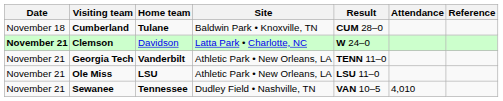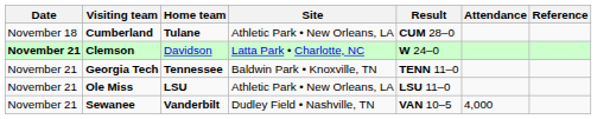 <table class="wikitable" style="font-size:95%;">
 <tr>
 <th>Date</th>
 <th>Visiting team</th>
 <th>Home team</th>
 <th>Site</th>
 <th>Result</th>
 <th>Attendance</th>
 <th class="unsortable">Reference</th>
 </tr>
 <tr bgcolor=>
 <td>November 18</td>
 <td><strong>Cumberland</strong></td>
 <td><strong>Tulane</strong></td>
-<td>Baldwin Park • Knoxville, TN</td>
+<td>Athletic Park • New Orleans, LA</td>
 <td><strong>CUM</strong> 28–0</td>
 <td></td>
 <td></td>
 </tr>
 <tr bgcolor=ccffcc>
 <td><strong>November 21</strong></td>
 <td><strong>Clemson</strong></td>
 <td><a href='#'>Davidson</a></td>
 <td><a href='#'>Latta Park</a> • <a href='#'>Charlotte, NC</a></td>
 <td><strong>W</strong> 24–0</td>
 <td></td>
 <td></td>
 </tr>
 <tr bgcolor=>
 <td>November 21</td>
 <td><strong>Georgia Tech</strong></td>
-<td><strong>Vanderbilt</strong></td>
-<td>Athletic Park • New Orleans, LA</td>
+<td><strong>Tennessee</strong></td>
+<td>Baldwin Park • Knoxville, TN</td>
 <td><strong>TENN</strong> 11–0</td>
 <td></td>
 <td></td>
 </tr>
 <tr bgcolor=>
 <td>November 21</td>
 <td><strong>Ole Miss</strong></td>
 <td><strong>LSU</strong></td>
 <td>Athletic Park • New Orleans, LA</td>
 <td><strong>LSU</strong> 11–0</td>
 <td></td>
 <td></td>
 </tr>
 <tr bgcolor=>
 <td>November 21</td>
 <td><strong>Sewanee</strong></td>
-<td><strong>Tennessee</strong></td>
+<td><strong>Vanderbilt</strong></td>
 <td>Dudley Field • Nashville, TN</td>
 <td><strong>VAN</strong> 10–5</td>
-<td>4,010</td>
+<td>4,000</td>
 <td></td>
 </tr>
 </table>
